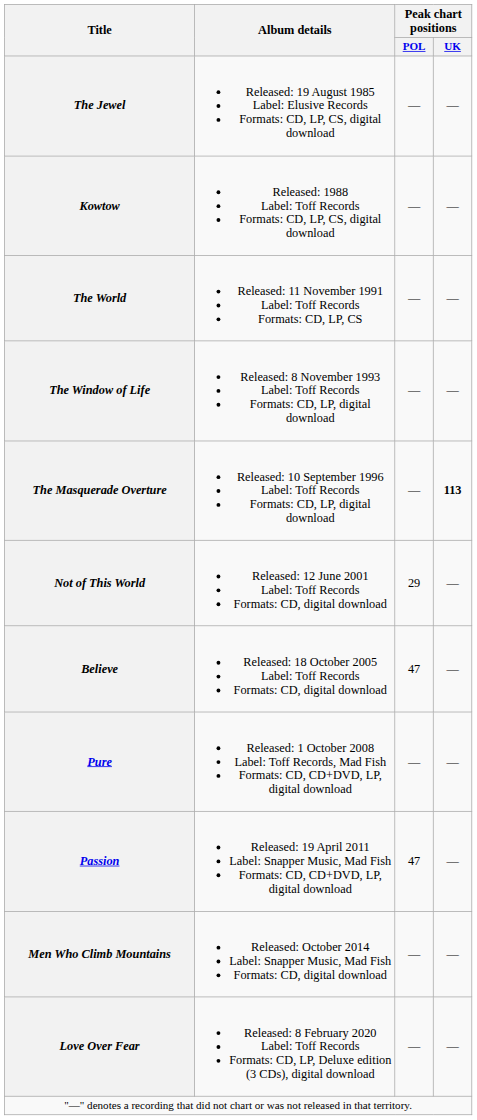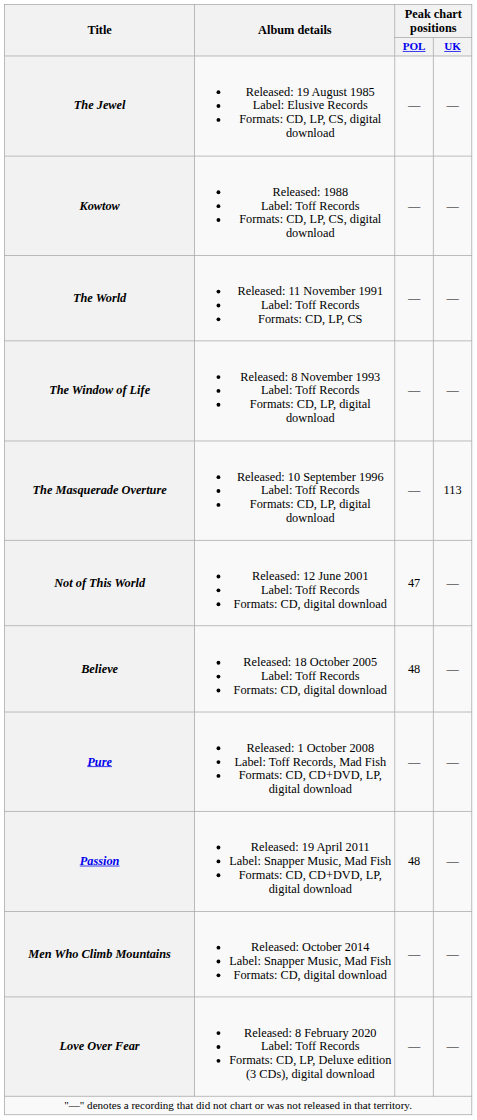 <table class="wikitable plainrowheaders" style="text-align:center;">
 <tr>
 <th scope="col" rowspan="2" style="width:15em;">Title</th>
 <th scope="col" rowspan="2">Album details</th>
 <th scope="col" colspan="2">Peak chart positions</th>
 </tr>
 <tr>
 <th scope="col" style="width:3em;font-size:90%;"><a href='#'>POL</a><br></th>
 <th scope="col" style="width:3em;font-size:90%;"><a href='#'>UK</a><br></th>
 </tr>
 <tr>
 <th scope="row"><em>The Jewel</em></th>
 <td><br><ul><li>Released: 19 August 1985</li><li>Label: Elusive Records</li><li>Formats: CD, LP, CS, digital download</li></ul></td>
 <td>—</td>
 <td>—</td>
 </tr>
 <tr>
 <th scope="row"><em>Kowtow</em></th>
 <td><br><ul><li>Released: 1988</li><li>Label: Toff Records</li><li>Formats: CD, LP, CS, digital download</li></ul></td>
 <td>—</td>
 <td>—</td>
 </tr>
 <tr>
 <th scope="row"><em>The World</em></th>
 <td><br><ul><li>Released: 11 November 1991</li><li>Label: Toff Records</li><li>Formats: CD, LP, CS</li></ul></td>
 <td>—</td>
 <td>—</td>
 </tr>
 <tr>
 <th scope="row"><em>The Window of Life</em></th>
 <td><br><ul><li>Released: 8 November 1993</li><li>Label: Toff Records</li><li>Formats: CD, LP, digital download</li></ul></td>
 <td>—</td>
 <td>—</td>
 </tr>
 <tr>
 <th scope="row"><em>The Masquerade Overture</em></th>
 <td><br><ul><li>Released: 10 September 1996</li><li>Label: Toff Records</li><li>Formats: CD, LP, digital download</li></ul></td>
 <td>—</td>
-<td><strong>113</strong></td>
+<td>113</td>
 </tr>
 <tr>
 <th scope="row"><em>Not of This World</em></th>
 <td><br><ul><li>Released: 12 June 2001</li><li>Label: Toff Records</li><li>Formats: CD, digital download</li></ul></td>
-<td>29</td>
+<td>47</td>
 <td>—</td>
 </tr>
 <tr>
 <th scope="row"><em>Believe</em></th>
 <td><br><ul><li>Released: 18 October 2005</li><li>Label: Toff Records</li><li>Formats: CD, digital download</li></ul></td>
-<td>47</td>
+<td>48</td>
 <td>—</td>
 </tr>
 <tr>
 <th scope="row"><em><a href='#'>Pure</a></em></th>
 <td><br><ul><li>Released: 1 October 2008</li><li>Label: Toff Records, Mad Fish</li><li>Formats: CD, CD+DVD, LP, digital download</li></ul></td>
 <td>—</td>
 <td>—</td>
 </tr>
 <tr>
 <th scope="row"><em><a href='#'>Passion</a></em></th>
 <td><br><ul><li>Released: 19 April 2011</li><li>Label: Snapper Music, Mad Fish</li><li>Formats: CD, CD+DVD, LP, digital download</li></ul></td>
-<td>47</td>
+<td>48</td>
 <td>—</td>
 </tr>
 <tr>
 <th scope="row"><em>Men Who Climb Mountains</em></th>
 <td><br><ul><li>Released: October 2014</li><li>Label: Snapper Music, Mad Fish</li><li>Formats: CD, digital download</li></ul></td>
 <td>—</td>
 <td>—</td>
 </tr>
 <tr>
 <th scope="row"><em>Love Over Fear</em></th>
 <td><br><ul><li>Released: 8 February 2020</li><li>Label: Toff Records</li><li>Formats: CD, LP, Deluxe edition (3 CDs), digital download</li></ul></td>
 <td>—</td>
 <td>—</td>
 </tr>
 <tr>
 <td colspan="10" style="font-size:90%">"—" denotes a recording that did not chart or was not released in that territory.</td>
 </tr>
 </table>
